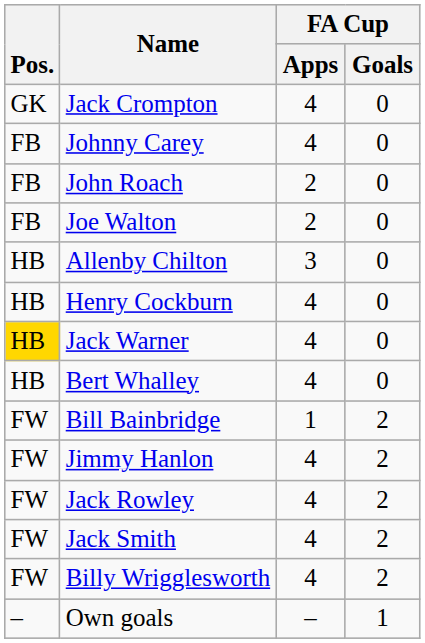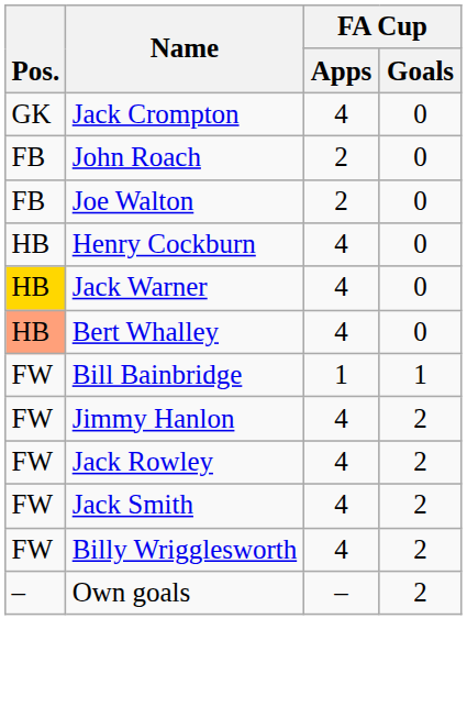 <table class="wikitable" style="text-align:center">
 <tr>
 <th rowspan="2" valign="bottom">Pos.</th>
 <th rowspan="2">Name</th>
 <th colspan="2" width="85">FA Cup</th>
 </tr>
 <tr>
 <th>Apps</th>
 <th>Goals</th>
 </tr>
 <tr>
 <td align="left">GK</td>
 <td align="left"> <a href='#'>Jack Crompton</a></td>
 <td>4</td>
 <td>0</td>
 </tr>
 <tr>
 <td align="left">FB</td>
-<td align="left"> <a href='#'>Johnny Carey</a></td>
-<td>4</td>
-<td>0</td>
-</tr>
-<tr>
-<td align="left">FB</td>
 <td align="left"> <a href='#'>John Roach</a></td>
 <td>2</td>
 <td>0</td>
 </tr>
 <tr>
 <td align="left">FB</td>
 <td align="left"> <a href='#'>Joe Walton</a></td>
 <td>2</td>
-<td>0</td>
-</tr>
-<tr>
-<td align="left">HB</td>
-<td align="left"> <a href='#'>Allenby Chilton</a></td>
-<td>3</td>
 <td>0</td>
 </tr>
 <tr>
 <td align="left">HB</td>
 <td align="left"> <a href='#'>Henry Cockburn</a></td>
 <td>4</td>
 <td>0</td>
 </tr>
 <tr>
 <td align="left" style="background: gold;">HB</td>
 <td align="left"> <a href='#'>Jack Warner</a></td>
 <td>4</td>
 <td>0</td>
 </tr>
 <tr>
-<td align="left">HB</td>
+<td align="left" style="background: lightsalmon;">HB</td>
 <td align="left"> <a href='#'>Bert Whalley</a></td>
 <td>4</td>
 <td>0</td>
 </tr>
 <tr>
 <td align="left">FW</td>
 <td align="left"> <a href='#'>Bill Bainbridge</a></td>
 <td>1</td>
-<td>2</td>
+<td>1</td>
 </tr>
 <tr>
 <td align="left">FW</td>
 <td align="left"> <a href='#'>Jimmy Hanlon</a></td>
 <td>4</td>
 <td>2</td>
 </tr>
 <tr>
 <td align="left">FW</td>
 <td align="left"> <a href='#'>Jack Rowley</a></td>
 <td>4</td>
 <td>2</td>
 </tr>
 <tr>
 <td align="left">FW</td>
 <td align="left"> <a href='#'>Jack Smith</a></td>
 <td>4</td>
 <td>2</td>
 </tr>
 <tr>
 <td align="left">FW</td>
 <td align="left"> <a href='#'>Billy Wrigglesworth</a></td>
 <td>4</td>
 <td>2</td>
 </tr>
 <tr>
 <td align="left">–</td>
 <td align="left">Own goals</td>
 <td>–</td>
-<td>1</td>
+<td>2</td>
 </tr>
 </table>
